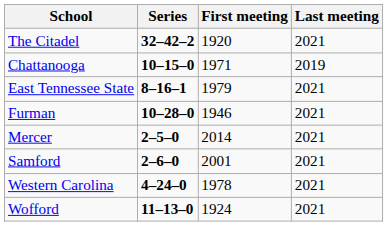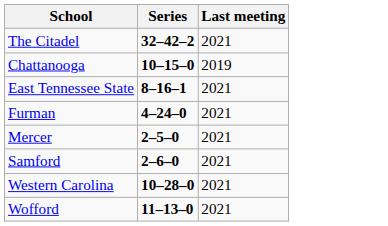 <table class="wikitable">
 <tr>
 <th>School</th>
 <th>Series</th>
-<th>First meeting</th>
 <th>Last meeting</th>
 </tr>
 <tr align="left">
 <td><a href='#'>The Citadel</a></td>
 <td><strong>32–42–2</strong></td>
-<td>1920</td>
 <td>2021</td>
 </tr>
 <tr>
 <td><a href='#'>Chattanooga</a></td>
 <td><strong>10–15–0</strong></td>
-<td>1971</td>
 <td>2019</td>
 </tr>
 <tr>
 <td><a href='#'>East Tennessee State</a></td>
 <td><strong>8–16–1</strong></td>
-<td>1979</td>
 <td>2021</td>
 </tr>
 <tr>
 <td><a href='#'>Furman</a></td>
-<td><strong>10–28–0</strong></td>
-<td>1946</td>
+<td><strong>4–24–0</strong></td>
 <td>2021</td>
 </tr>
 <tr>
 <td><a href='#'>Mercer</a></td>
 <td><strong>2–5–0</strong></td>
-<td>2014</td>
 <td>2021</td>
 </tr>
 <tr>
 <td><a href='#'>Samford</a></td>
 <td><strong>2–6–0</strong></td>
-<td>2001</td>
 <td>2021</td>
 </tr>
 <tr>
 <td><a href='#'>Western Carolina</a></td>
-<td><strong>4–24–0</strong></td>
-<td>1978</td>
+<td><strong>10–28–0</strong></td>
 <td>2021</td>
 </tr>
 <tr>
 <td><a href='#'>Wofford</a></td>
 <td><strong>11–13–0</strong></td>
-<td>1924</td>
 <td>2021</td>
 </tr>
 </table>
